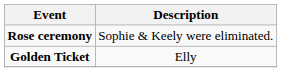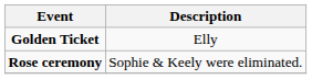 <table class="wikitable sortable" style="text-align:center;">
 <tr>
 <th>Event</th>
 <th>Description</th>
 </tr>
 <tr>
+<td><strong>Golden Ticket</strong></td>
+<td>Elly</td>
+</tr>
+<tr>
 <td><strong>Rose ceremony</strong></td>
 <td>Sophie & Keely were eliminated.</td>
 </tr>
 <tr>
-<td><strong>Golden Ticket</strong></td>
-<td>Elly</td>
-</tr>
-<tr>
 </tr>
 </table>
